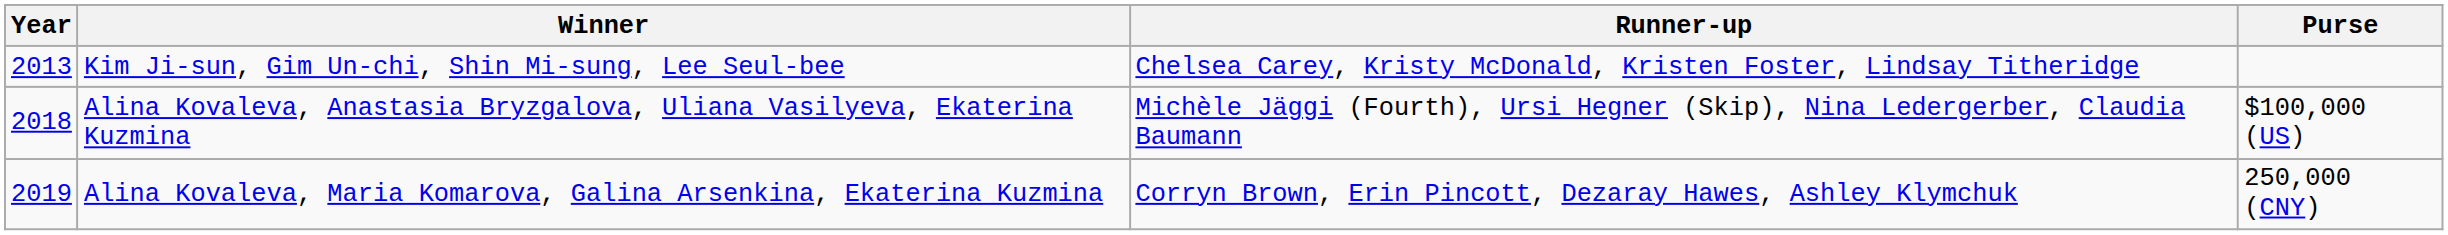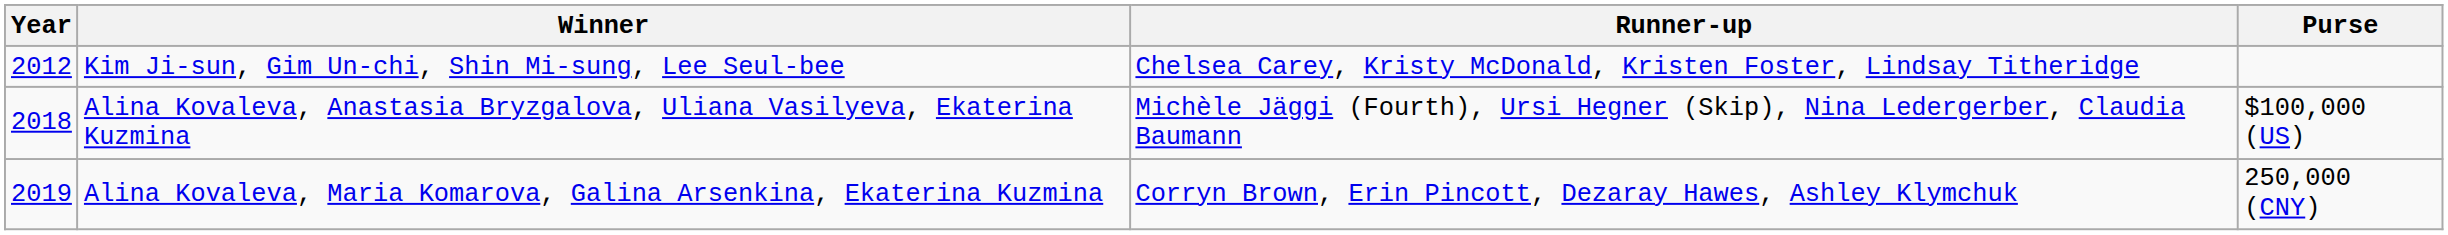 <table class="wikitable">
 <tr>
 <th scope="col">Year</th>
 <th scope="col">Winner</th>
 <th scope="col">Runner-up</th>
 <th scope="col">Purse</th>
 </tr>
 <tr>
-<td><a href='#'>2013</a></td>
+<td><a href='#'>2012</a></td>
 <td> <a href='#'>Kim Ji-sun</a>, <a href='#'>Gim Un-chi</a>, <a href='#'>Shin Mi-sung</a>, <a href='#'>Lee Seul-bee</a></td>
 <td> <a href='#'>Chelsea Carey</a>, <a href='#'>Kristy McDonald</a>, <a href='#'>Kristen Foster</a>, <a href='#'>Lindsay Titheridge</a></td>
 <td></td>
 </tr>
 <tr>
 <td><a href='#'>2018</a></td>
 <td> <a href='#'>Alina Kovaleva</a>, <a href='#'>Anastasia Bryzgalova</a>, <a href='#'>Uliana Vasilyeva</a>, <a href='#'>Ekaterina Kuzmina</a></td>
 <td> <a href='#'>Michèle Jäggi</a> (Fourth), <a href='#'>Ursi Hegner</a> (Skip), <a href='#'>Nina Ledergerber</a>, <a href='#'>Claudia Baumann</a></td>
 <td>$100,000 (<a href='#'>US</a>)</td>
 </tr>
 <tr>
 <td><a href='#'>2019</a></td>
 <td> <a href='#'>Alina Kovaleva</a>, <a href='#'>Maria Komarova</a>, <a href='#'>Galina Arsenkina</a>, <a href='#'>Ekaterina Kuzmina</a></td>
 <td> <a href='#'>Corryn Brown</a>, <a href='#'>Erin Pincott</a>, <a href='#'>Dezaray Hawes</a>, <a href='#'>Ashley Klymchuk</a></td>
 <td>250,000 (<a href='#'>CNY</a>)</td>
 </tr>
 </table>
